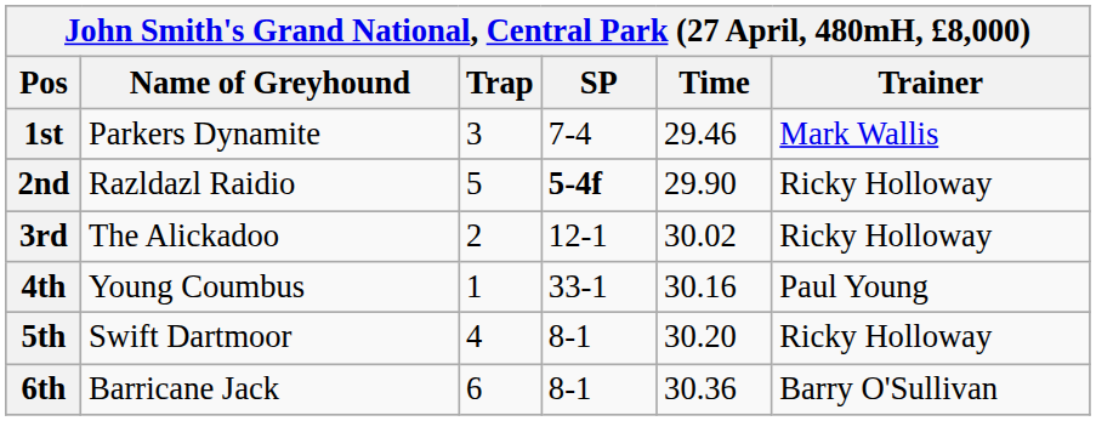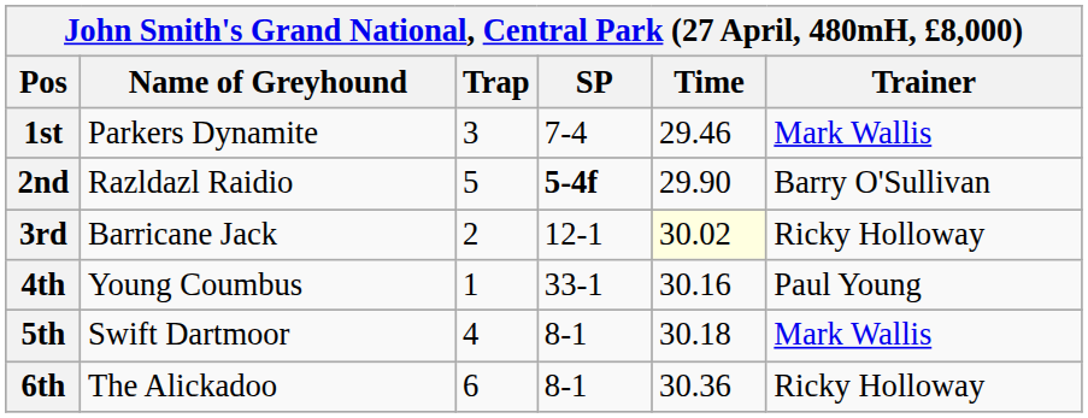 <table class="wikitable">
 <tr>
 <th colspan="6"><a href='#'>John Smith's Grand National</a>, <a href='#'>Central Park</a> (27 April, 480mH, £8,000)</th>
 </tr>
 <tr>
 <th width=30>Pos</th>
 <th width=180>Name of Greyhound</th>
 <th width=30>Trap</th>
 <th width=50>SP</th>
 <th width=50>Time</th>
 <th width=150>Trainer</th>
 </tr>
 <tr>
 <th>1st</th>
 <td>Parkers Dynamite </td>
 <td>3</td>
 <td>7-4</td>
 <td>29.46</td>
 <td><a href='#'>Mark Wallis</a></td>
 </tr>
 <tr>
 <th>2nd</th>
 <td>Razldazl Raidio</td>
 <td>5</td>
 <td><strong>5-4f</strong></td>
 <td>29.90</td>
-<td>Ricky Holloway</td>
+<td>Barry O'Sullivan</td>
 </tr>
 <tr>
 <th>3rd</th>
-<td>The Alickadoo</td>
+<td>Barricane Jack</td>
 <td>2</td>
 <td>12-1</td>
-<td>30.02</td>
+<td style="background: lightyellow;">30.02</td>
 <td>Ricky Holloway</td>
 </tr>
 <tr>
 <th>4th</th>
 <td>Young Coumbus</td>
 <td>1</td>
 <td>33-1</td>
 <td>30.16</td>
 <td>Paul Young</td>
 </tr>
 <tr>
 <th>5th</th>
 <td>Swift Dartmoor</td>
 <td>4</td>
 <td>8-1</td>
-<td>30.20</td>
-<td>Ricky Holloway</td>
+<td>30.18</td>
+<td><a href='#'>Mark Wallis</a></td>
 </tr>
 <tr>
 <th>6th</th>
-<td>Barricane Jack</td>
+<td>The Alickadoo</td>
 <td>6</td>
 <td>8-1</td>
 <td>30.36</td>
-<td>Barry O'Sullivan</td>
+<td>Ricky Holloway</td>
 </tr>
 </table>
